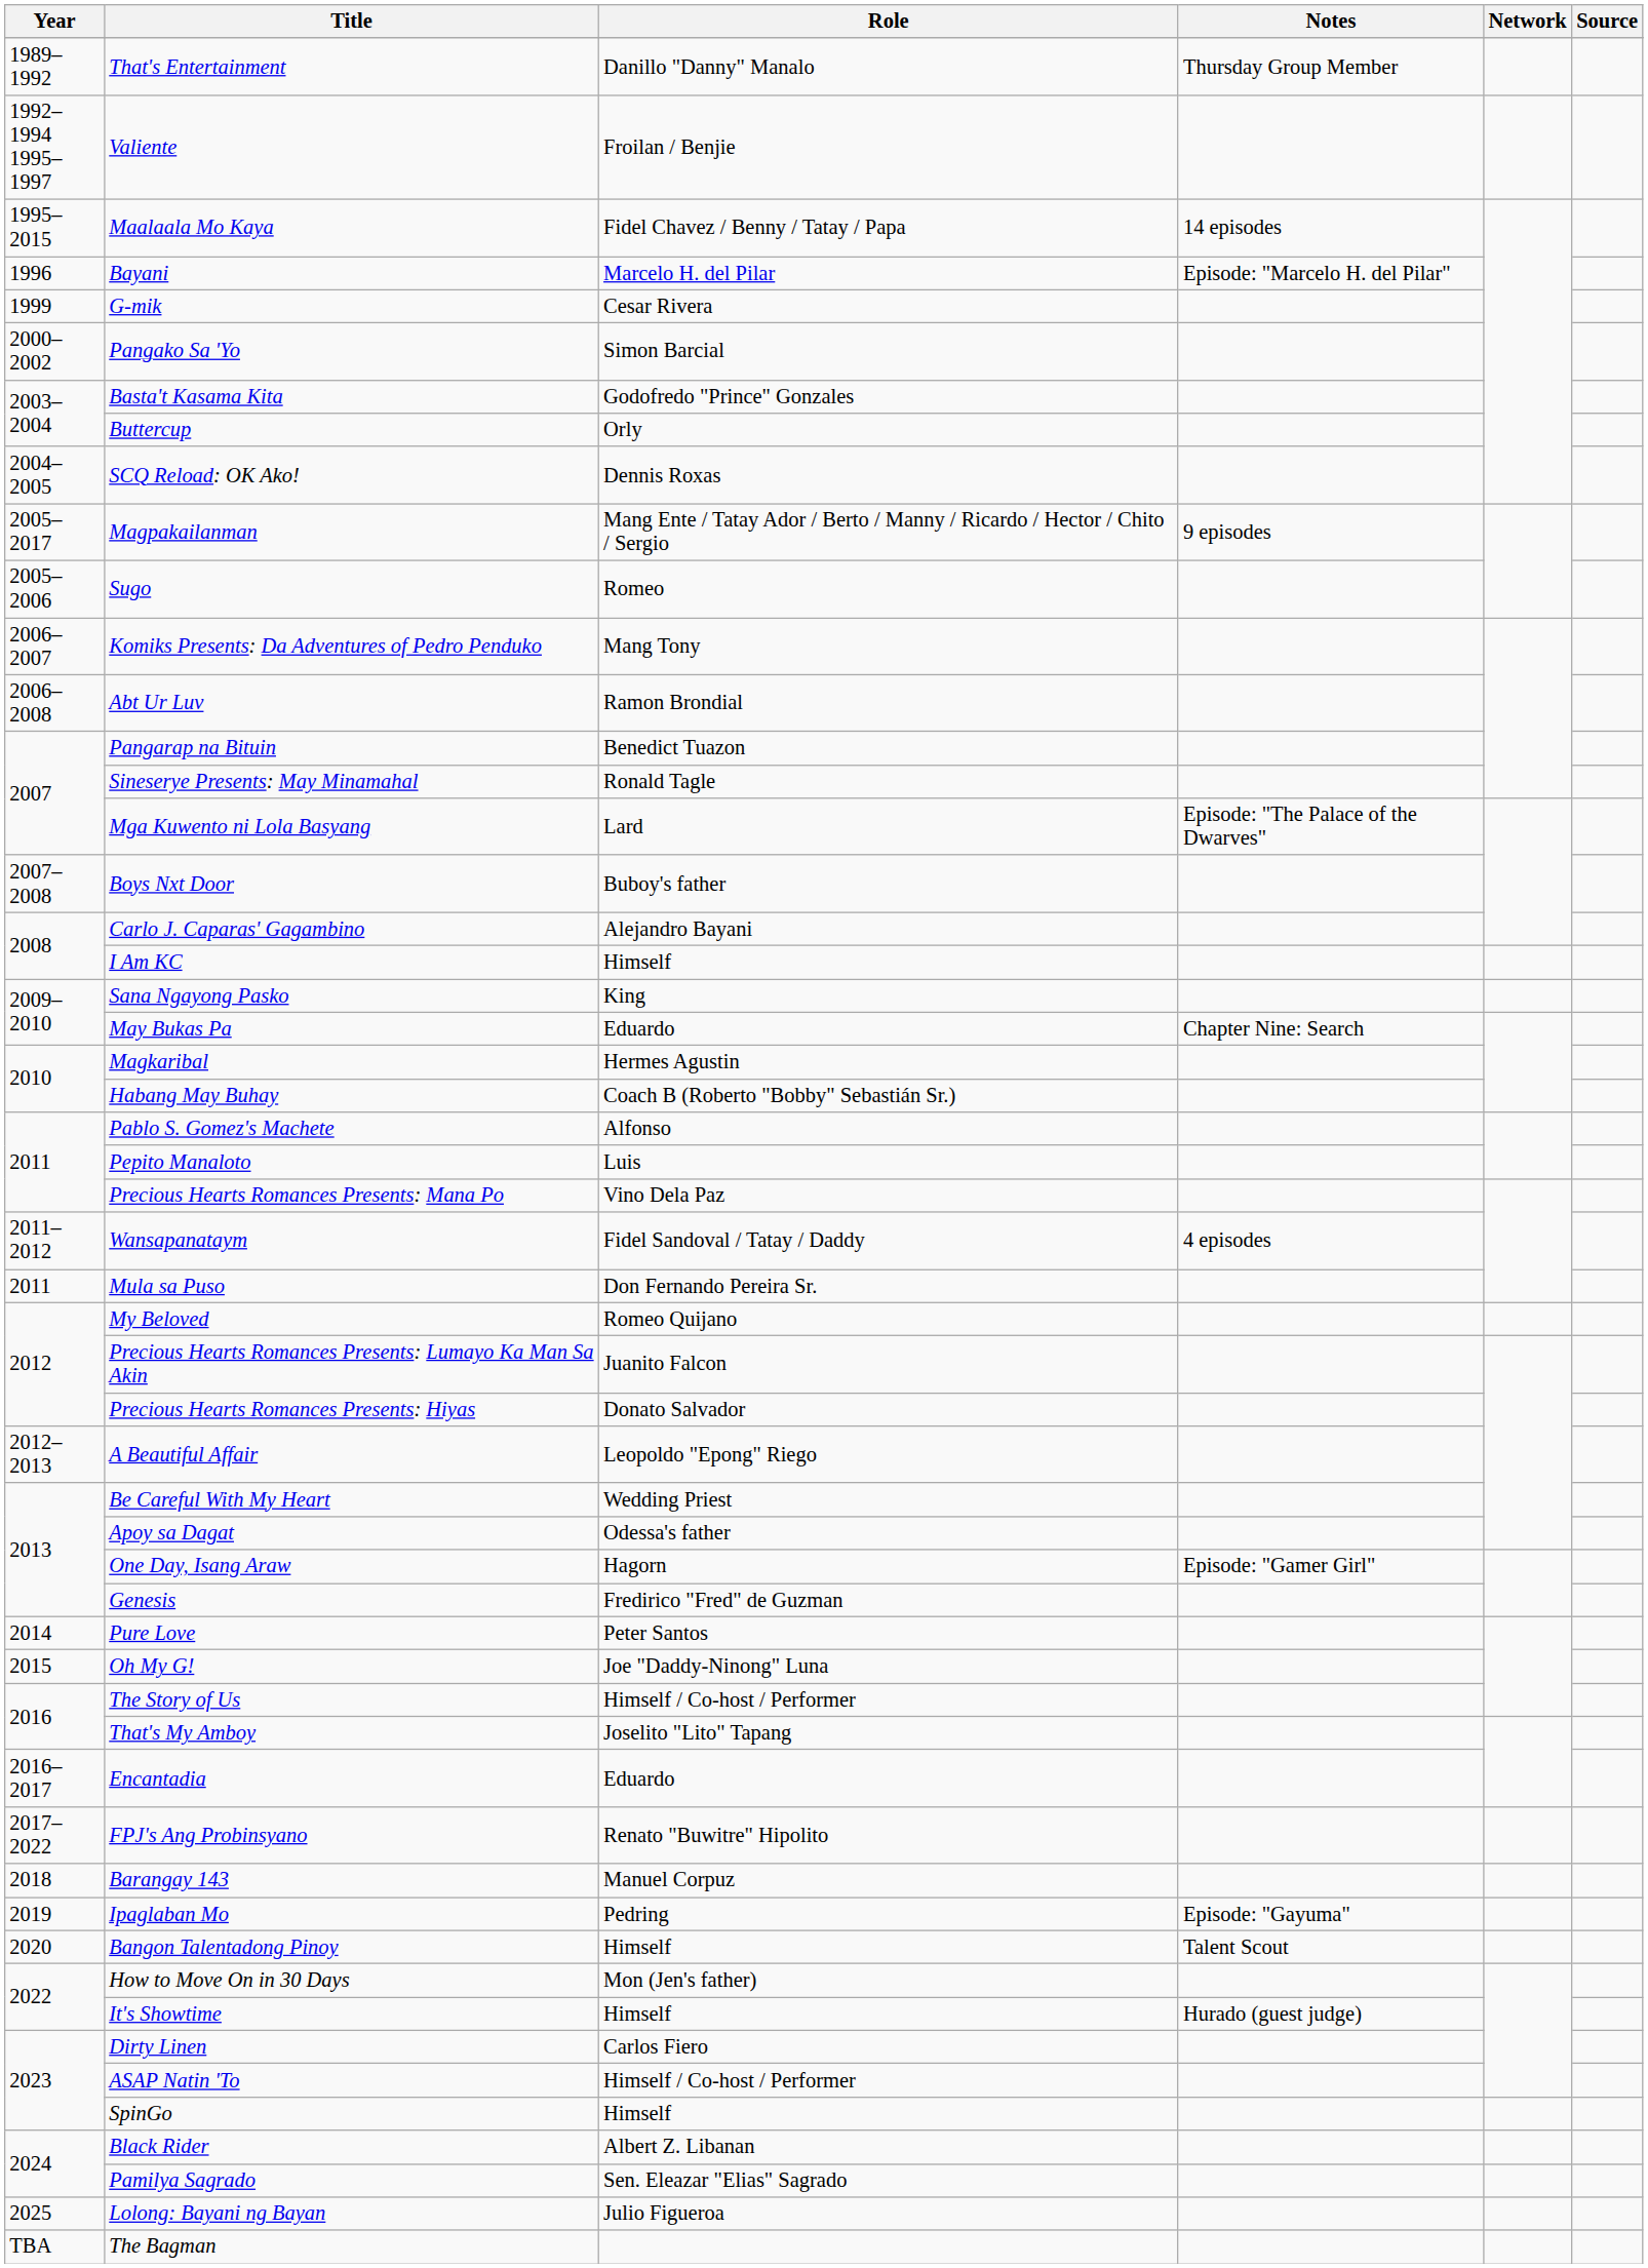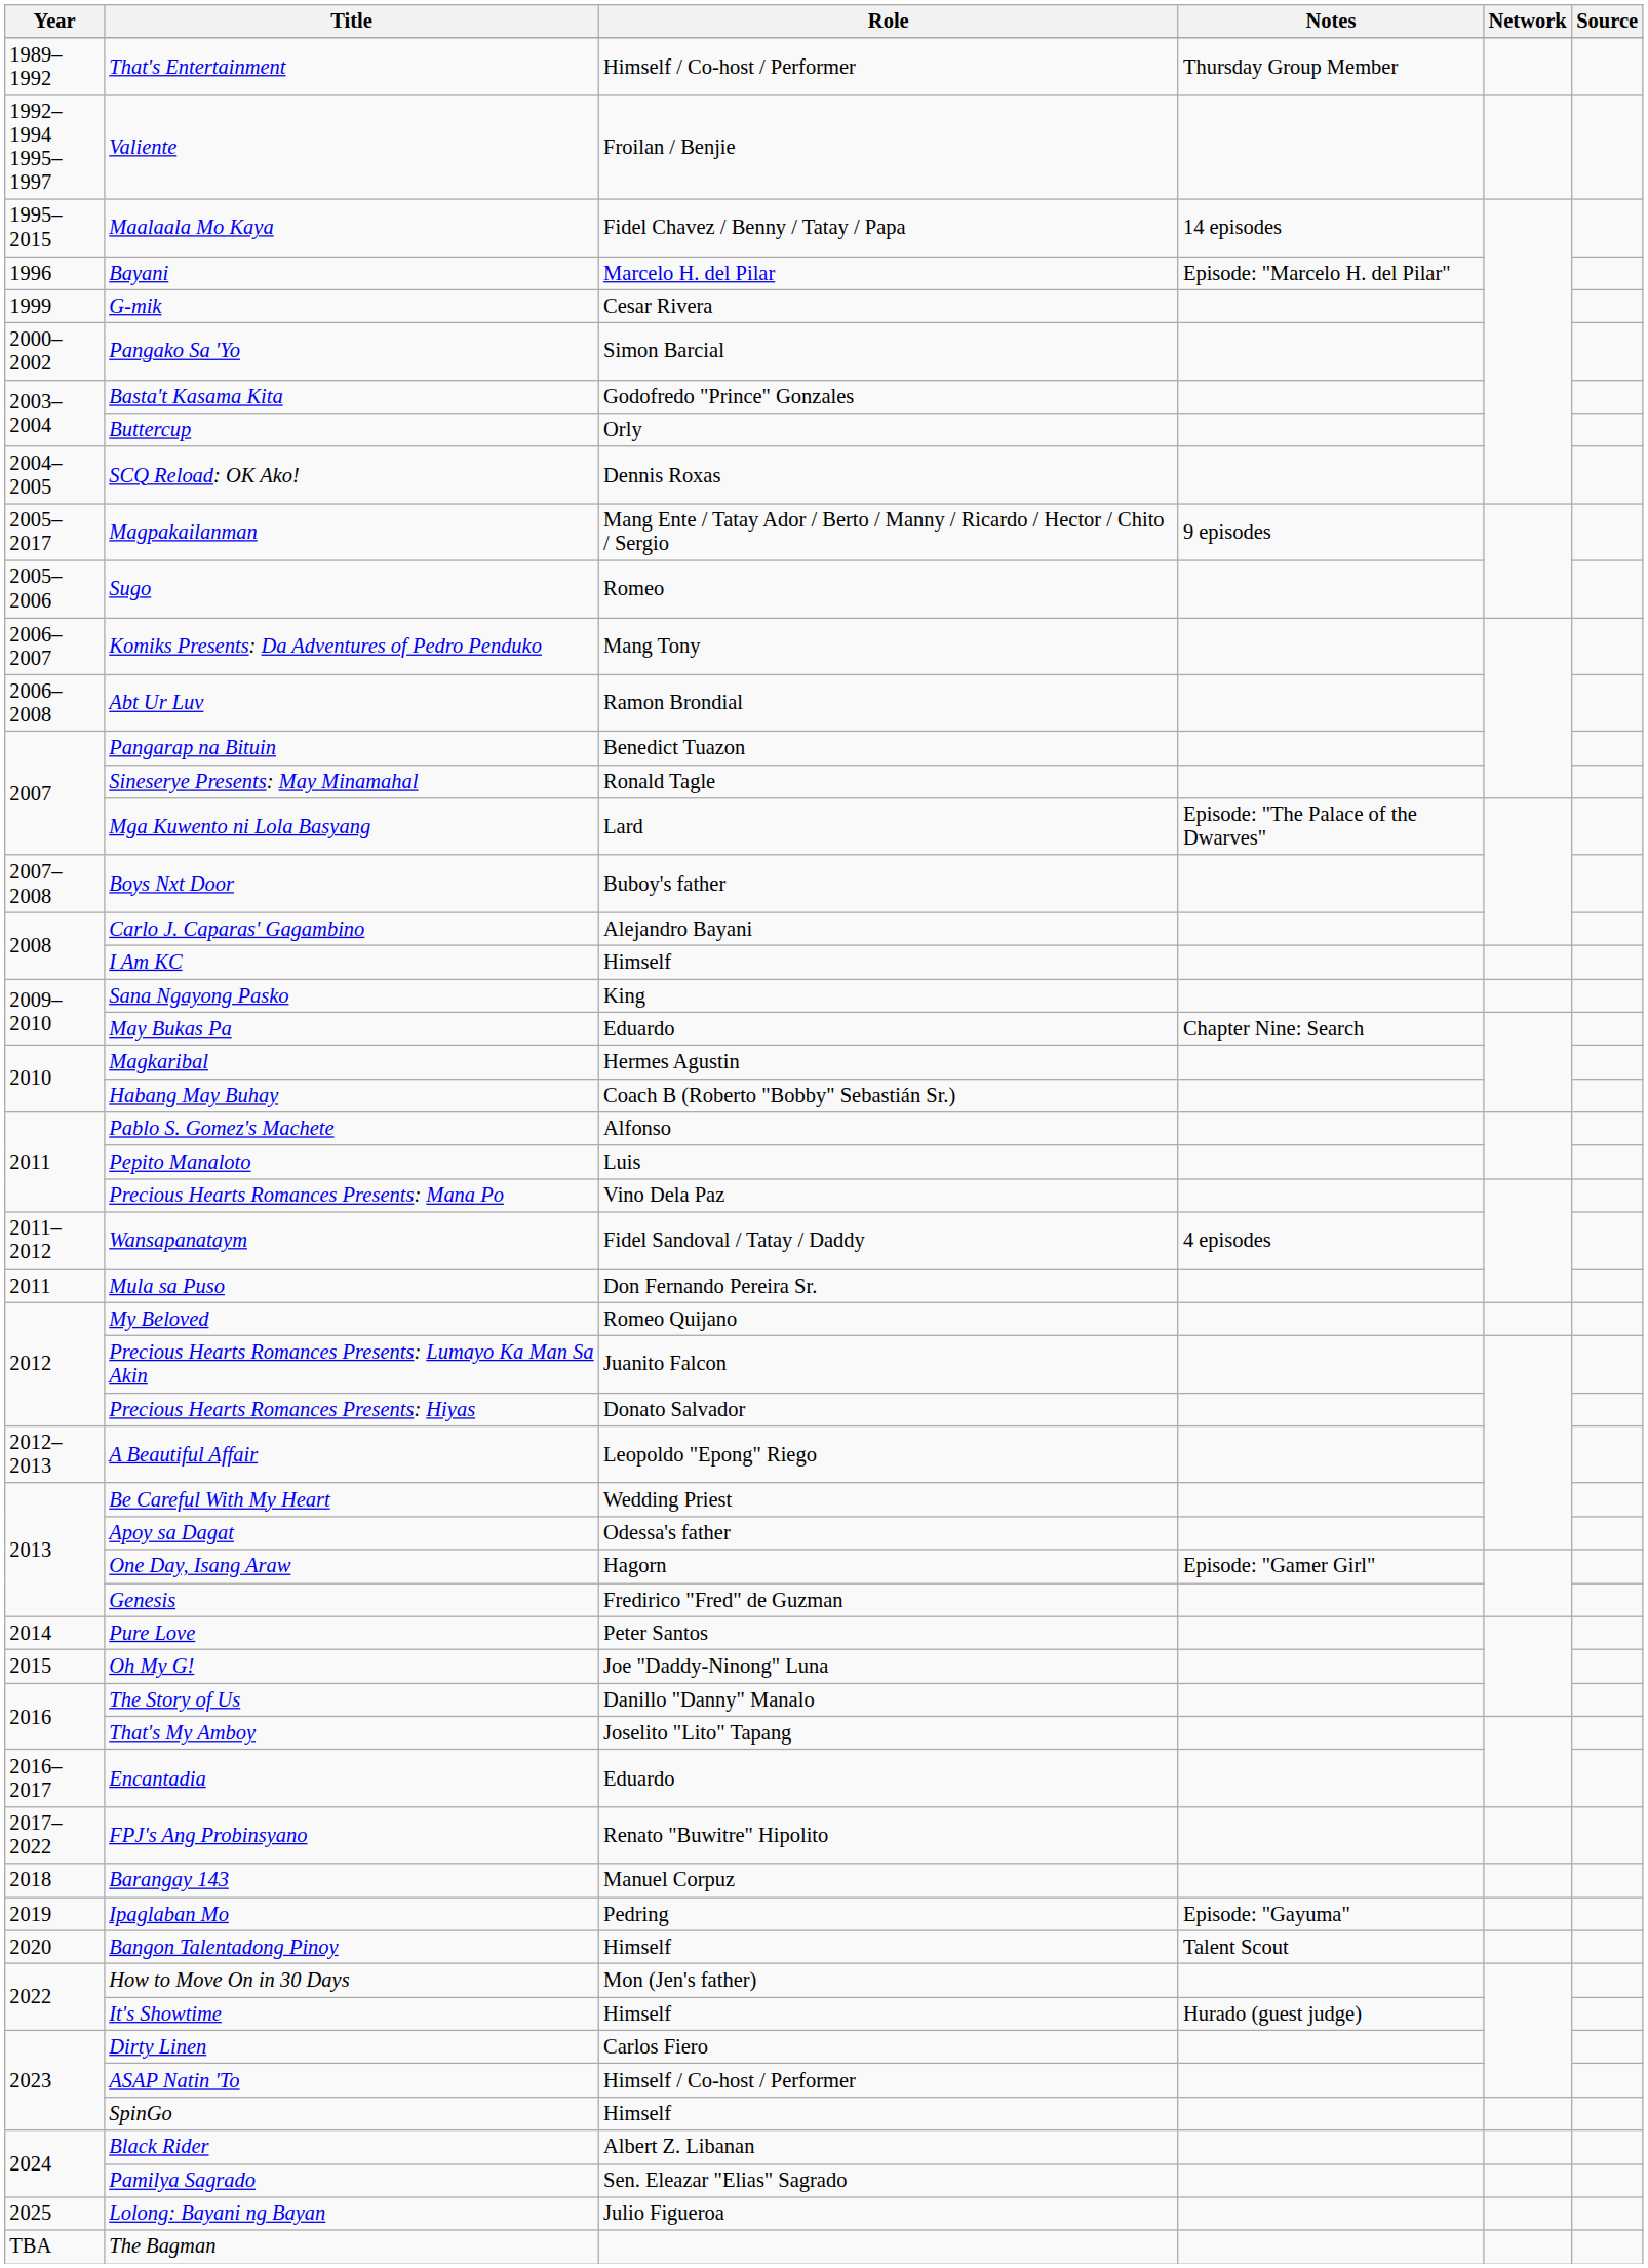 <table class="wikitable sortable" >
 <tr>
 <th>Year</th>
 <th>Title</th>
 <th>Role</th>
 <th class="unsortable">Notes </th>
 <th>Network</th>
 <th class="unsortable">Source </th>
 </tr>
 <tr>
 </tr>
 <tr>
 <td>1989–1992</td>
 <td><em><a href='#'>That's Entertainment</a></em></td>
-<td>Danillo "Danny" Manalo</td>
+<td>Himself / Co-host / Performer</td>
 <td>Thursday Group Member</td>
 <td></td>
 <td></td>
 </tr>
 <tr>
 <td>1992–1994 <br> 1995–1997</td>
 <td><em><a href='#'>Valiente</a></em></td>
 <td>Froilan / Benjie</td>
 <td></td>
 <td></td>
 <td></td>
 </tr>
 <tr>
 <td>1995–2015</td>
 <td><em><a href='#'>Maalaala Mo Kaya</a></em></td>
 <td>Fidel Chavez / Benny / Tatay / Papa</td>
 <td>14 episodes</td>
 <td Rowspan="7"></td>
 <td></td>
 </tr>
 <tr>
 <td>1996</td>
 <td><em><a href='#'>Bayani</a></em></td>
 <td><a href='#'>Marcelo H. del Pilar</a></td>
 <td>Episode: "Marcelo H. del Pilar"</td>
 <td></td>
 </tr>
 <tr>
 <td>1999</td>
 <td><em><a href='#'>G-mik</a></em></td>
 <td>Cesar Rivera</td>
 <td></td>
 <td></td>
 </tr>
 <tr>
 <td>2000–2002</td>
 <td><em><a href='#'>Pangako Sa 'Yo</a></em></td>
 <td>Simon Barcial</td>
 <td></td>
 <td></td>
 </tr>
 <tr>
 <td rowspan="2">2003–2004</td>
 <td><em><a href='#'>Basta't Kasama Kita</a></em></td>
 <td>Godofredo "Prince" Gonzales</td>
 <td></td>
 <td></td>
 </tr>
 <tr>
 <td><em><a href='#'>Buttercup</a></em></td>
 <td>Orly</td>
 <td></td>
 <td></td>
 </tr>
 <tr>
 <td>2004–2005</td>
 <td><em><a href='#'>SCQ Reload</a>: OK Ako!</em></td>
 <td>Dennis Roxas</td>
 <td></td>
 <td></td>
 </tr>
 <tr>
 <td>2005–2017</td>
 <td><em><a href='#'>Magpakailanman</a></em></td>
 <td>Mang Ente / Tatay Ador / Berto / Manny / Ricardo / Hector / Chito / Sergio</td>
 <td>9 episodes</td>
 <td rowspan="2"></td>
 <td></td>
 </tr>
 <tr>
 <td>2005–2006</td>
 <td><em><a href='#'>Sugo</a></em></td>
 <td>Romeo</td>
 <td></td>
 <td></td>
 </tr>
 <tr>
 <td>2006–2007</td>
 <td><em><a href='#'>Komiks Presents</a>: <a href='#'>Da Adventures of Pedro Penduko</a></em></td>
 <td>Mang Tony</td>
 <td></td>
 <td rowspan="4"></td>
 <td></td>
 </tr>
 <tr>
 <td>2006–2008</td>
 <td><em><a href='#'>Abt Ur Luv</a></em></td>
 <td>Ramon Brondial</td>
 <td></td>
 <td></td>
 </tr>
 <tr>
 <td rowspan="3">2007</td>
 <td><em><a href='#'>Pangarap na Bituin</a></em></td>
 <td>Benedict Tuazon</td>
 <td></td>
 <td></td>
 </tr>
 <tr>
 <td><em><a href='#'>Sineserye Presents</a>: <a href='#'>May Minamahal</a></em></td>
 <td>Ronald Tagle</td>
 <td></td>
 <td></td>
 </tr>
 <tr>
 <td><em><a href='#'>Mga Kuwento ni Lola Basyang</a></em></td>
 <td>Lard</td>
 <td>Episode: "The Palace of the Dwarves"</td>
 <td Rowspan="3"></td>
 <td></td>
 </tr>
 <tr>
 <td>2007–2008</td>
 <td><em><a href='#'>Boys Nxt Door</a></em></td>
 <td>Buboy's father</td>
 <td></td>
 <td></td>
 </tr>
 <tr>
 <td rowspan="2">2008</td>
 <td><em><a href='#'>Carlo J. Caparas' Gagambino</a></em></td>
 <td>Alejandro Bayani</td>
 <td></td>
 <td></td>
 </tr>
 <tr>
 <td><em><a href='#'>I Am KC</a></em></td>
 <td>Himself</td>
 <td></td>
 <td></td>
 <td></td>
 </tr>
 <tr>
 <td rowspan="2">2009–2010</td>
 <td><em><a href='#'>Sana Ngayong Pasko</a></em></td>
 <td>King</td>
 <td></td>
 <td></td>
 <td></td>
 </tr>
 <tr>
 <td><em><a href='#'>May Bukas Pa</a></em></td>
 <td>Eduardo</td>
 <td>Chapter Nine: Search</td>
 <td Rowspan="3"></td>
 <td></td>
 </tr>
 <tr>
 <td rowspan="2">2010</td>
 <td><em><a href='#'>Magkaribal</a></em></td>
 <td>Hermes Agustin</td>
 <td></td>
 <td></td>
 </tr>
 <tr>
 <td><em><a href='#'>Habang May Buhay</a></em></td>
 <td>Coach B (Roberto "Bobby" Sebastián Sr.)</td>
 <td></td>
 <td></td>
 </tr>
 <tr>
 <td rowspan="3">2011</td>
 <td><em><a href='#'>Pablo S. Gomez's Machete</a></em></td>
 <td>Alfonso</td>
 <td></td>
 <td rowspan="2"></td>
 <td></td>
 </tr>
 <tr>
 <td><em><a href='#'>Pepito Manaloto</a></em></td>
 <td>Luis</td>
 <td></td>
 <td></td>
 </tr>
 <tr>
 <td><em><a href='#'>Precious Hearts Romances Presents</a>: <a href='#'>Mana Po</a></em></td>
 <td>Vino Dela Paz</td>
 <td></td>
 <td rowspan="3"></td>
 <td></td>
 </tr>
 <tr>
 <td>2011–2012</td>
 <td><em><a href='#'>Wansapanataym</a></em></td>
 <td>Fidel Sandoval / Tatay / Daddy</td>
 <td>4 episodes</td>
 <td></td>
 </tr>
 <tr>
 <td>2011</td>
 <td><em><a href='#'>Mula sa Puso</a></em></td>
 <td>Don Fernando Pereira Sr.</td>
 <td></td>
 <td></td>
 </tr>
 <tr>
 <td rowspan="3">2012</td>
 <td><em><a href='#'>My Beloved</a></em></td>
 <td>Romeo Quijano</td>
 <td></td>
 <td></td>
 <td></td>
 </tr>
 <tr>
 <td><em><a href='#'>Precious Hearts Romances Presents</a>: <a href='#'>Lumayo Ka Man Sa Akin</a></em></td>
 <td>Juanito Falcon</td>
 <td></td>
 <td rowspan="5"></td>
 <td></td>
 </tr>
 <tr>
 <td><em><a href='#'>Precious Hearts Romances Presents</a>: <a href='#'>Hiyas</a></em></td>
 <td>Donato Salvador</td>
 <td></td>
 <td></td>
 </tr>
 <tr>
 <td>2012–2013</td>
 <td><em><a href='#'>A Beautiful Affair</a></em></td>
 <td>Leopoldo "Epong" Riego</td>
 <td></td>
 <td></td>
 </tr>
 <tr>
 <td rowspan="4">2013</td>
 <td><em><a href='#'>Be Careful With My Heart</a></em></td>
 <td>Wedding Priest</td>
 <td></td>
 <td></td>
 </tr>
 <tr>
 <td><em><a href='#'>Apoy sa Dagat</a></em></td>
 <td>Odessa's father</td>
 <td></td>
 <td></td>
 </tr>
 <tr>
 <td><em><a href='#'>One Day, Isang Araw</a></em></td>
 <td>Hagorn</td>
 <td>Episode: "Gamer Girl"</td>
 <td Rowspan="2"></td>
 <td></td>
 </tr>
 <tr>
 <td><em><a href='#'>Genesis</a></em></td>
 <td>Fredirico "Fred" de Guzman</td>
 <td></td>
 <td></td>
 </tr>
 <tr>
 <td>2014</td>
 <td><em> <a href='#'>Pure Love</a></em></td>
 <td>Peter Santos</td>
 <td></td>
 <td Rowspan="3"></td>
 <td></td>
 </tr>
 <tr>
 <td>2015</td>
 <td><em><a href='#'>Oh My G!</a></em></td>
 <td>Joe "Daddy-Ninong" Luna</td>
 <td></td>
 <td></td>
 </tr>
 <tr>
 <td rowspan="2">2016</td>
 <td><em><a href='#'>The Story of Us</a></em></td>
-<td>Himself / Co-host / Performer</td>
+<td>Danillo "Danny" Manalo</td>
 <td></td>
 <td></td>
 </tr>
 <tr>
 <td><em><a href='#'>That's My Amboy</a></em></td>
 <td>Joselito "Lito" Tapang</td>
 <td></td>
 <td rowspan="2"></td>
 <td></td>
 </tr>
 <tr>
 <td>2016–2017</td>
 <td><em><a href='#'>Encantadia</a></em></td>
 <td>Eduardo</td>
 <td></td>
 </tr>
 <tr>
 <td>2017–2022</td>
 <td><em><a href='#'>FPJ's Ang Probinsyano</a></em></td>
 <td>Renato "Buwitre" Hipolito</td>
 <td></td>
 <td></td>
 <td></td>
 </tr>
 <tr>
 <td>2018</td>
 <td><em><a href='#'>Barangay 143</a></em></td>
 <td>Manuel Corpuz</td>
 <td></td>
 <td></td>
 <td></td>
 </tr>
 <tr>
 <td>2019</td>
 <td><em><a href='#'>Ipaglaban Mo</a></em></td>
 <td>Pedring</td>
 <td>Episode: "Gayuma"</td>
 <td></td>
 <td></td>
 </tr>
 <tr>
 <td>2020</td>
 <td><em><a href='#'>Bangon Talentadong Pinoy</a></em></td>
 <td>Himself</td>
 <td>Talent Scout</td>
 <td></td>
 <td></td>
 </tr>
 <tr>
 <td rowspan="2">2022</td>
 <td><em>How to Move On in 30 Days</em></td>
 <td>Mon (Jen's father)</td>
 <td></td>
 <td rowspan="4"></td>
 <td></td>
 </tr>
 <tr>
 <td><em><a href='#'>It's Showtime</a></em></td>
 <td>Himself</td>
 <td>Hurado (guest judge)</td>
 <td></td>
 </tr>
 <tr>
 <td rowspan="3">2023</td>
 <td><em><a href='#'>Dirty Linen</a></em></td>
 <td>Carlos Fiero</td>
 <td></td>
 <td></td>
 </tr>
 <tr>
 <td><em><a href='#'>ASAP Natin 'To</a></em></td>
 <td>Himself / Co-host / Performer</td>
 <td></td>
 <td></td>
 </tr>
 <tr>
 <td><em>SpinGo</em></td>
 <td>Himself</td>
 <td></td>
 <td></td>
 <td></td>
 </tr>
 <tr>
 <td rowspan="2">2024</td>
 <td><em> <a href='#'>Black Rider</a></em></td>
 <td>Albert Z. Libanan</td>
 <td></td>
 <td></td>
 <td></td>
 </tr>
 <tr>
 <td><em><a href='#'>Pamilya Sagrado</a></em></td>
 <td>Sen. Eleazar "Elias" Sagrado</td>
 <td></td>
 <td></td>
 <td></td>
 </tr>
 <tr>
 <td>2025</td>
 <td><a href='#'><em>Lolong: Bayani ng Bayan</em></a></td>
 <td>Julio Figueroa</td>
 <td></td>
 <td></td>
 <td></td>
 </tr>
 <tr>
 <td>TBA</td>
 <td><em>The Bagman</em></td>
 <td></td>
 <td></td>
 <td></td>
 <td></td>
 </tr>
 </table>
